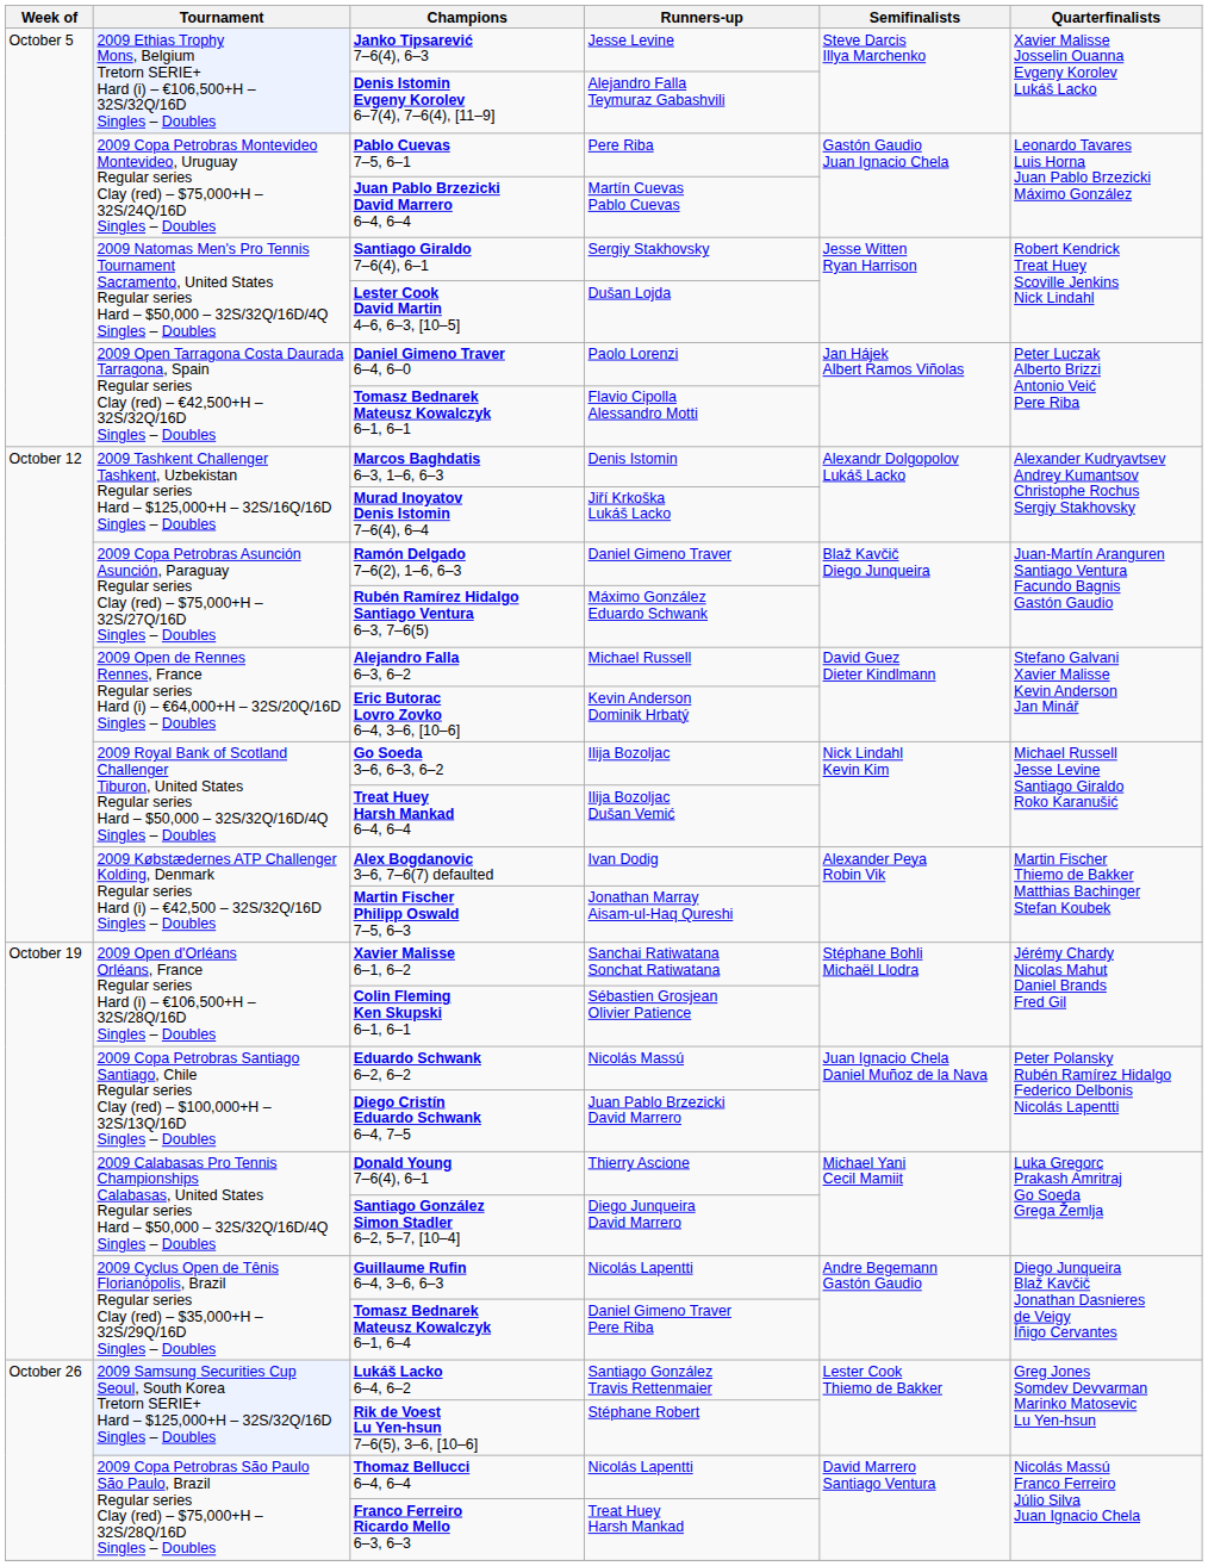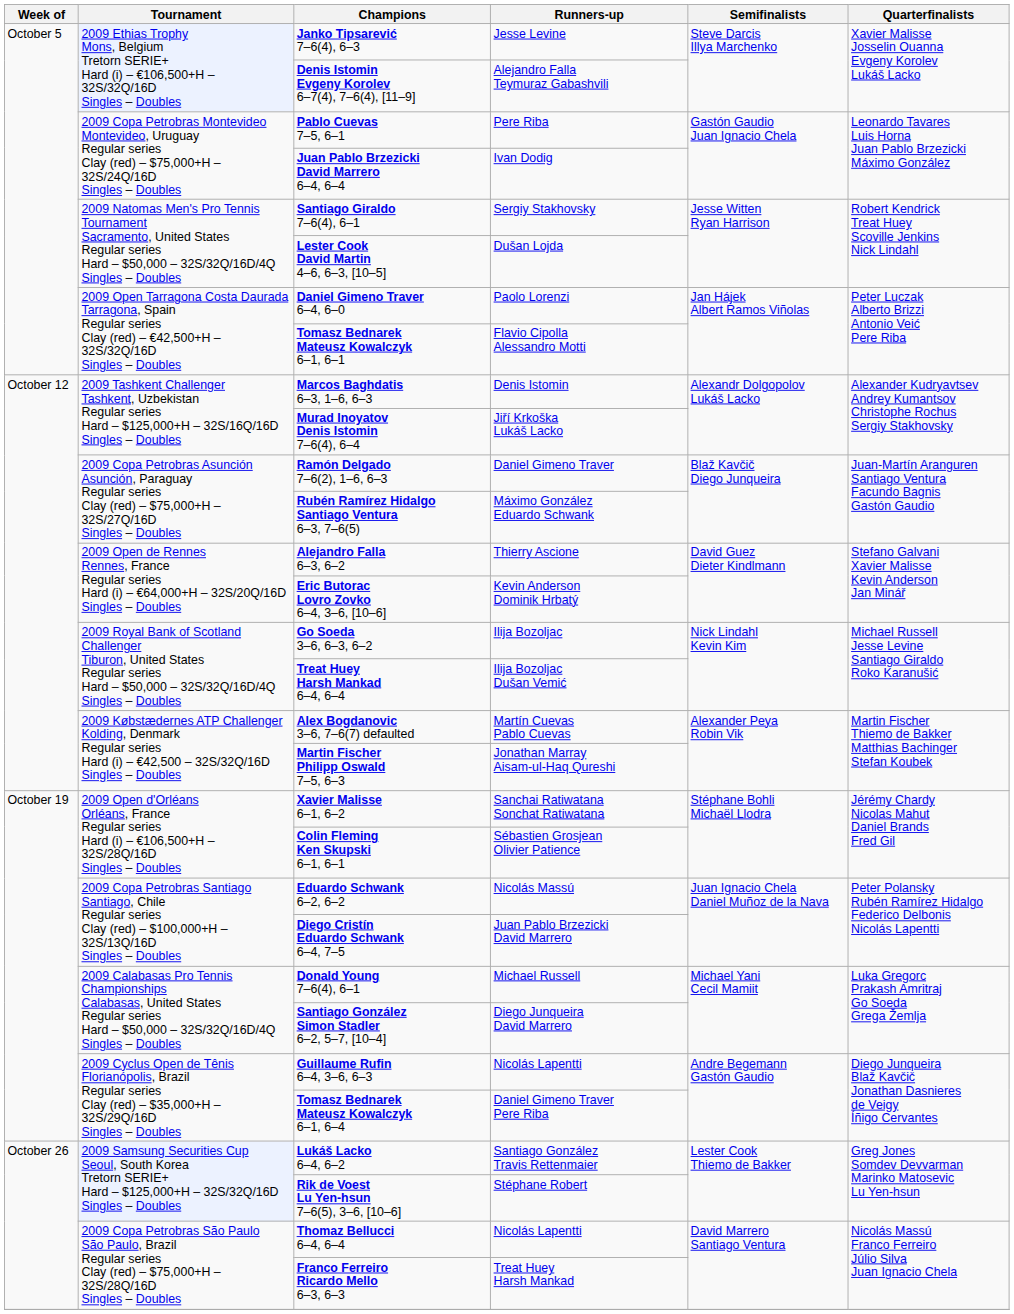 <table class="wikitable" style="font-size:85%;">
 <tr>
 <th width="75">Week of</th>
 <th width="230">Tournament</th>
 <th width="210">Champions</th>
 <th width="210">Runners-up</th>
 <th width="170">Semifinalists</th>
 <th width="170">Quarterfinalists</th>
 </tr>
 <tr valign=top>
 <td rowspan=8>October 5</td>
 <td bgcolor="#ECF2FF" rowspan=2><a href='#'>2009 Ethias Trophy</a><br> <a href='#'>Mons</a>, Belgium<br>Tretorn SERIE+<br>Hard (i) – €106,500+H – 32S/32Q/16D<br><a href='#'>Singles</a> – <a href='#'>Doubles</a></td>
 <td> <strong><a href='#'>Janko Tipsarević</a></strong><br>7–6(4), 6–3</td>
 <td> <a href='#'>Jesse Levine</a></td>
 <td rowspan=2> <a href='#'>Steve Darcis</a><br> <a href='#'>Illya Marchenko</a></td>
 <td rowspan=2> <a href='#'>Xavier Malisse</a><br> <a href='#'>Josselin Ouanna</a><br> <a href='#'>Evgeny Korolev</a><br> <a href='#'>Lukáš Lacko</a></td>
 </tr>
 <tr valign=top>
 <td> <strong><a href='#'>Denis Istomin</a></strong><br> <strong><a href='#'>Evgeny Korolev</a></strong> <br>6–7(4), 7–6(4), [11–9]</td>
 <td> <a href='#'>Alejandro Falla</a><br> <a href='#'>Teymuraz Gabashvili</a></td>
 </tr>
 <tr valign=top>
 <td rowspan=2><a href='#'>2009 Copa Petrobras Montevideo</a><br> <a href='#'>Montevideo</a>, Uruguay<br>Regular series<br>Clay (red) – $75,000+H – 32S/24Q/16D<br><a href='#'>Singles</a> – <a href='#'>Doubles</a></td>
 <td> <strong><a href='#'>Pablo Cuevas</a></strong><br>7–5, 6–1</td>
 <td> <a href='#'>Pere Riba</a></td>
 <td rowspan=2> <a href='#'>Gastón Gaudio</a><br> <a href='#'>Juan Ignacio Chela</a></td>
 <td rowspan=2> <a href='#'>Leonardo Tavares</a><br> <a href='#'>Luis Horna</a><br> <a href='#'>Juan Pablo Brzezicki</a><br> <a href='#'>Máximo González</a></td>
 </tr>
 <tr valign=top>
 <td> <strong><a href='#'>Juan Pablo Brzezicki</a></strong><br> <strong><a href='#'>David Marrero</a></strong><br>6–4, 6–4</td>
-<td> <a href='#'>Martín Cuevas</a><br> <a href='#'>Pablo Cuevas</a></td>
+<td> <a href='#'>Ivan Dodig</a></td>
 </tr>
 <tr valign=top>
 <td rowspan=2><a href='#'>2009 Natomas Men's Pro Tennis Tournament</a><br> <a href='#'>Sacramento</a>, United States<br>Regular series<br>Hard – $50,000 – 32S/32Q/16D/4Q<br><a href='#'>Singles</a> – <a href='#'>Doubles</a></td>
 <td> <strong><a href='#'>Santiago Giraldo</a></strong><br>7–6(4), 6–1</td>
 <td> <a href='#'>Sergiy Stakhovsky</a></td>
 <td rowspan=2> <a href='#'>Jesse Witten</a><br> <a href='#'>Ryan Harrison</a></td>
 <td rowspan=2> <a href='#'>Robert Kendrick</a><br> <a href='#'>Treat Huey</a><br> <a href='#'>Scoville Jenkins</a><br> <a href='#'>Nick Lindahl</a></td>
 </tr>
 <tr valign=top>
 <td> <strong><a href='#'>Lester Cook</a></strong><br> <strong><a href='#'>David Martin</a></strong><br>4–6, 6–3, [10–5]</td>
 <td> <a href='#'>Dušan Lojda</a></td>
 </tr>
 <tr valign=top>
 <td rowspan=2><a href='#'>2009 Open Tarragona Costa Daurada</a><br> <a href='#'>Tarragona</a>, Spain<br>Regular series<br>Clay (red) – €42,500+H – 32S/32Q/16D<br><a href='#'>Singles</a> – <a href='#'>Doubles</a></td>
 <td> <strong><a href='#'>Daniel Gimeno Traver</a></strong><br>6–4, 6–0</td>
 <td> <a href='#'>Paolo Lorenzi</a></td>
 <td rowspan=2> <a href='#'>Jan Hájek</a><br> <a href='#'>Albert Ramos Viñolas</a></td>
 <td rowspan=2> <a href='#'>Peter Luczak</a><br> <a href='#'>Alberto Brizzi</a><br>  <a href='#'>Antonio Veić</a><br> <a href='#'>Pere Riba</a></td>
 </tr>
 <tr valign=top>
 <td> <strong><a href='#'>Tomasz Bednarek</a></strong><br> <strong><a href='#'>Mateusz Kowalczyk</a></strong><br>6–1, 6–1</td>
 <td> <a href='#'>Flavio Cipolla</a><br> <a href='#'>Alessandro Motti</a></td>
 </tr>
 <tr valign=top>
 <td rowspan=10>October 12</td>
 <td rowspan=2><a href='#'>2009 Tashkent Challenger</a><br> <a href='#'>Tashkent</a>, Uzbekistan<br>Regular series<br>Hard – $125,000+H – 32S/16Q/16D<br><a href='#'>Singles</a> – <a href='#'>Doubles</a></td>
 <td> <strong><a href='#'>Marcos Baghdatis</a></strong><br>6–3, 1–6, 6–3</td>
 <td> <a href='#'>Denis Istomin</a></td>
 <td rowspan=2> <a href='#'>Alexandr Dolgopolov</a><br> <a href='#'>Lukáš Lacko</a></td>
 <td rowspan=2> <a href='#'>Alexander Kudryavtsev</a><br> <a href='#'>Andrey Kumantsov</a><br> <a href='#'>Christophe Rochus</a><br> <a href='#'>Sergiy Stakhovsky</a></td>
 </tr>
 <tr valign=top>
 <td> <strong><a href='#'>Murad Inoyatov</a></strong><br> <strong><a href='#'>Denis Istomin</a></strong><br>7–6(4), 6–4</td>
 <td> <a href='#'>Jiří Krkoška</a><br> <a href='#'>Lukáš Lacko</a></td>
 </tr>
 <tr valign=top>
 <td rowspan=2><a href='#'>2009 Copa Petrobras Asunción</a><br> <a href='#'>Asunción</a>, Paraguay<br>Regular series<br>Clay (red) – $75,000+H – 32S/27Q/16D<br><a href='#'>Singles</a> – <a href='#'>Doubles</a></td>
 <td> <strong><a href='#'>Ramón Delgado</a></strong><br>7–6(2), 1–6, 6–3</td>
 <td> <a href='#'>Daniel Gimeno Traver</a></td>
 <td rowspan=2> <a href='#'>Blaž Kavčič</a><br> <a href='#'>Diego Junqueira</a></td>
 <td rowspan=2> <a href='#'>Juan-Martín Aranguren</a><br> <a href='#'>Santiago Ventura</a><br>  <a href='#'>Facundo Bagnis</a><br>  <a href='#'>Gastón Gaudio</a></td>
 </tr>
 <tr valign=top>
 <td> <strong><a href='#'>Rubén Ramírez Hidalgo</a></strong><br> <strong><a href='#'>Santiago Ventura</a></strong><br>6–3, 7–6(5)</td>
 <td> <a href='#'>Máximo González</a><br> <a href='#'>Eduardo Schwank</a></td>
 </tr>
 <tr valign=top>
 <td rowspan=2><a href='#'>2009 Open de Rennes</a><br> <a href='#'>Rennes</a>, France<br>Regular series<br>Hard (i) – €64,000+H – 32S/20Q/16D<br><a href='#'>Singles</a> – <a href='#'>Doubles</a></td>
 <td> <strong><a href='#'>Alejandro Falla</a></strong><br>6–3, 6–2</td>
-<td> <a href='#'>Michael Russell</a></td>
+<td> <a href='#'>Thierry Ascione</a></td>
 <td rowspan=2> <a href='#'>David Guez</a><br> <a href='#'>Dieter Kindlmann</a></td>
 <td rowspan=2> <a href='#'>Stefano Galvani</a><br> <a href='#'>Xavier Malisse</a><br>  <a href='#'>Kevin Anderson</a><br> <a href='#'>Jan Minář</a></td>
 </tr>
 <tr valign=top>
 <td> <strong><a href='#'>Eric Butorac</a></strong><br> <strong><a href='#'>Lovro Zovko</a></strong><br>6–4, 3–6, [10–6]</td>
 <td> <a href='#'>Kevin Anderson</a><br> <a href='#'>Dominik Hrbatý</a></td>
 </tr>
 <tr valign=top>
 <td rowspan=2><a href='#'>2009 Royal Bank of Scotland Challenger</a><br> <a href='#'>Tiburon</a>, United States<br>Regular series<br>Hard – $50,000 – 32S/32Q/16D/4Q<br><a href='#'>Singles</a> – <a href='#'>Doubles</a></td>
 <td> <strong><a href='#'>Go Soeda</a></strong><br>3–6, 6–3, 6–2</td>
 <td> <a href='#'>Ilija Bozoljac</a></td>
 <td rowspan=2> <a href='#'>Nick Lindahl</a><br> <a href='#'>Kevin Kim</a></td>
 <td rowspan=2> <a href='#'>Michael Russell</a><br> <a href='#'>Jesse Levine</a><br> <a href='#'>Santiago Giraldo</a><br> <a href='#'>Roko Karanušić</a></td>
 </tr>
 <tr valign=top>
 <td> <strong><a href='#'>Treat Huey</a></strong><br> <strong><a href='#'>Harsh Mankad</a></strong><br>6–4, 6–4</td>
 <td> <a href='#'>Ilija Bozoljac</a><br> <a href='#'>Dušan Vemić</a></td>
 </tr>
 <tr valign=top>
 <td rowspan=2><a href='#'>2009 Købstædernes ATP Challenger</a><br> <a href='#'>Kolding</a>, Denmark<br>Regular series<br>Hard (i) – €42,500 – 32S/32Q/16D<br><a href='#'>Singles</a> – <a href='#'>Doubles</a></td>
 <td> <strong><a href='#'>Alex Bogdanovic</a></strong><br>3–6, 7–6(7) defaulted</td>
-<td> <a href='#'>Ivan Dodig</a></td>
+<td> <a href='#'>Martín Cuevas</a><br> <a href='#'>Pablo Cuevas</a></td>
 <td rowspan=2> <a href='#'>Alexander Peya</a><br> <a href='#'>Robin Vik</a></td>
 <td rowspan=2> <a href='#'>Martin Fischer</a><br> <a href='#'>Thiemo de Bakker</a><br> <a href='#'>Matthias Bachinger</a><br> <a href='#'>Stefan Koubek</a></td>
 </tr>
 <tr valign=top>
 <td> <strong><a href='#'>Martin Fischer</a></strong><br> <strong><a href='#'>Philipp Oswald</a></strong><br>7–5, 6–3</td>
 <td> <a href='#'>Jonathan Marray</a><br> <a href='#'>Aisam-ul-Haq Qureshi</a></td>
 </tr>
 <tr valign=top>
 <td rowspan=8>October 19</td>
 <td rowspan=2><a href='#'>2009 Open d'Orléans</a><br> <a href='#'>Orléans</a>, France<br>Regular series<br>Hard (i) – €106,500+H – 32S/28Q/16D<br><a href='#'>Singles</a> – <a href='#'>Doubles</a></td>
 <td> <strong><a href='#'>Xavier Malisse</a></strong><br>6–1, 6–2</td>
 <td> <a href='#'>Sanchai Ratiwatana</a><br> <a href='#'>Sonchat Ratiwatana</a></td>
 <td rowspan=2> <a href='#'>Stéphane Bohli</a><br> <a href='#'>Michaël Llodra</a></td>
 <td rowspan=2> <a href='#'>Jérémy Chardy</a><br> <a href='#'>Nicolas Mahut</a><br> <a href='#'>Daniel Brands</a><br> <a href='#'>Fred Gil</a></td>
 </tr>
 <tr valign=top>
 <td> <strong><a href='#'>Colin Fleming</a></strong><br> <strong><a href='#'>Ken Skupski</a></strong><br>6–1, 6–1</td>
 <td> <a href='#'>Sébastien Grosjean</a><br> <a href='#'>Olivier Patience</a></td>
 </tr>
 <tr valign=top>
 <td rowspan=2><a href='#'>2009 Copa Petrobras Santiago</a><br> <a href='#'>Santiago</a>, Chile<br>Regular series<br>Clay (red) – $100,000+H – 32S/13Q/16D<br><a href='#'>Singles</a> – <a href='#'>Doubles</a></td>
 <td> <strong><a href='#'>Eduardo Schwank</a></strong><br>6–2, 6–2</td>
 <td> <a href='#'>Nicolás Massú</a></td>
 <td rowspan=2> <a href='#'>Juan Ignacio Chela</a><br> <a href='#'>Daniel Muñoz de la Nava</a></td>
 <td rowspan=2> <a href='#'>Peter Polansky</a><br> <a href='#'>Rubén Ramírez Hidalgo</a><br> <a href='#'>Federico Delbonis</a><br> <a href='#'>Nicolás Lapentti</a></td>
 </tr>
 <tr valign=top>
 <td> <strong><a href='#'>Diego Cristín</a></strong><br> <strong><a href='#'>Eduardo Schwank</a></strong><br>6–4, 7–5</td>
 <td> <a href='#'>Juan Pablo Brzezicki</a><br> <a href='#'>David Marrero</a></td>
 </tr>
 <tr valign=top>
 <td rowspan=2><a href='#'>2009 Calabasas Pro Tennis Championships</a><br> <a href='#'>Calabasas</a>, United States<br>Regular series<br>Hard – $50,000 – 32S/32Q/16D/4Q<br><a href='#'>Singles</a> – <a href='#'>Doubles</a></td>
 <td> <strong><a href='#'>Donald Young</a></strong><br>7–6(4), 6–1</td>
-<td> <a href='#'>Thierry Ascione</a></td>
+<td> <a href='#'>Michael Russell</a></td>
 <td rowspan=2> <a href='#'>Michael Yani</a><br> <a href='#'>Cecil Mamiit</a></td>
 <td rowspan=2> <a href='#'>Luka Gregorc</a><br> <a href='#'>Prakash Amritraj</a><br>  <a href='#'>Go Soeda</a><br> <a href='#'>Grega Žemlja</a></td>
 </tr>
 <tr valign=top>
 <td> <strong><a href='#'>Santiago González</a></strong><br> <strong><a href='#'>Simon Stadler</a></strong><br>6–2, 5–7, [10–4]</td>
 <td> <a href='#'>Diego Junqueira</a><br> <a href='#'>David Marrero</a></td>
 </tr>
 <tr valign=top>
 <td rowspan=2><a href='#'>2009 Cyclus Open de Tênis</a><br> <a href='#'>Florianópolis</a>, Brazil<br>Regular series<br>Clay (red) – $35,000+H – 32S/29Q/16D<br><a href='#'>Singles</a> – <a href='#'>Doubles</a></td>
 <td> <strong><a href='#'>Guillaume Rufin</a></strong><br>6–4, 3–6, 6–3</td>
 <td> <a href='#'>Nicolás Lapentti</a></td>
 <td rowspan=2> <a href='#'>Andre Begemann</a><br> <a href='#'>Gastón Gaudio</a></td>
 <td rowspan=2> <a href='#'>Diego Junqueira</a><br> <a href='#'>Blaž Kavčič</a><br> <a href='#'>Jonathan Dasnieres<br>de Veigy</a><br> <a href='#'>Íñigo Cervantes</a></td>
 </tr>
 <tr valign=top>
 <td> <strong><a href='#'>Tomasz Bednarek</a></strong><br> <strong><a href='#'>Mateusz Kowalczyk</a></strong><br>6–1, 6–4</td>
 <td> <a href='#'>Daniel Gimeno Traver</a><br> <a href='#'>Pere Riba</a></td>
 </tr>
 <tr valign=top>
 <td rowspan=4>October 26</td>
 <td bgcolor="#ECF2FF" rowspan=2><a href='#'>2009 Samsung Securities Cup</a><br> <a href='#'>Seoul</a>, South Korea<br>Tretorn SERIE+<br>Hard – $125,000+H – 32S/32Q/16D<br><a href='#'>Singles</a> – <a href='#'>Doubles</a></td>
 <td> <strong><a href='#'>Lukáš Lacko</a></strong><br>6–4, 6–2</td>
 <td> <a href='#'>Santiago González</a><br> <a href='#'>Travis Rettenmaier</a></td>
 <td rowspan=2> <a href='#'>Lester Cook</a><br> <a href='#'>Thiemo de Bakker</a></td>
 <td rowspan=2> <a href='#'>Greg Jones</a><br> <a href='#'>Somdev Devvarman</a><br> <a href='#'>Marinko Matosevic</a><br>  <a href='#'>Lu Yen-hsun</a></td>
 </tr>
 <tr valign=top>
 <td> <strong><a href='#'>Rik de Voest</a></strong><br> <strong><a href='#'>Lu Yen-hsun</a></strong> <br>7–6(5), 3–6, [10–6]</td>
 <td> <a href='#'>Stéphane Robert</a></td>
 </tr>
 <tr valign=top>
 <td rowspan=2><a href='#'>2009 Copa Petrobras São Paulo</a><br> <a href='#'>São Paulo</a>, Brazil<br>Regular series<br>Clay (red) – $75,000+H – 32S/28Q/16D<br><a href='#'>Singles</a> – <a href='#'>Doubles</a></td>
 <td> <strong><a href='#'>Thomaz Bellucci</a></strong><br>6–4, 6–4</td>
 <td> <a href='#'>Nicolás Lapentti</a></td>
 <td rowspan=2> <a href='#'>David Marrero</a><br> <a href='#'>Santiago Ventura</a></td>
 <td rowspan=2> <a href='#'>Nicolás Massú</a><br> <a href='#'>Franco Ferreiro</a> <br> <a href='#'>Júlio Silva</a> <br> <a href='#'>Juan Ignacio Chela</a></td>
 </tr>
 <tr valign=top>
 <td> <strong><a href='#'>Franco Ferreiro</a></strong><br> <strong><a href='#'>Ricardo Mello</a></strong><br>6–3, 6–3</td>
 <td> <a href='#'>Treat Huey</a><br> <a href='#'>Harsh Mankad</a></td>
 </tr>
 <tr valign=top>
 </tr>
 </table>
